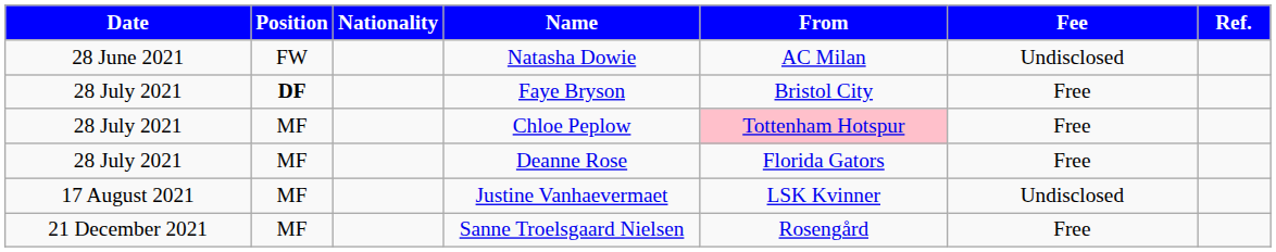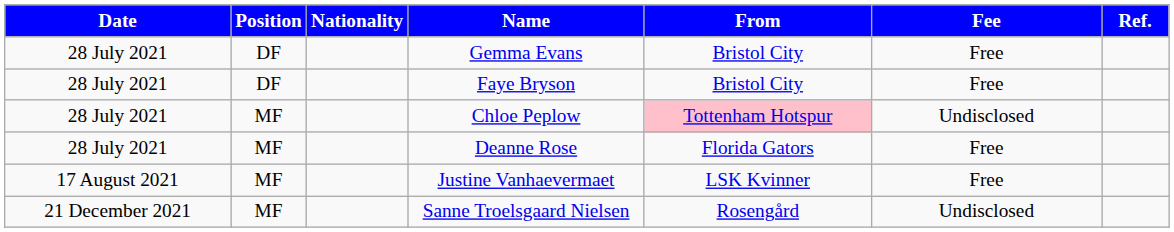 <table class="wikitable" style="text-align:center; font-size:90%; ">
 <tr>
 <th style="background:#00f; color:white; width:200px;">Date</th>
 <th style="background:#00f; color:white; width:50px;">Position</th>
 <th style="background:#00f; color:white; width:50px;">Nationality</th>
 <th style="background:#00f; color:white; width:200px;">Name</th>
 <th style="background:#00f; color:white; width:200px;">From</th>
 <th style="background:#00f; color:white; width:200px;">Fee</th>
 <th style="background:#00f; color:white; width:50px;">Ref.</th>
 </tr>
 <tr>
-<td>28 June 2021</td>
-<td>FW</td>
+<td>28 July 2021</td>
+<td>DF</td>
 <td></td>
-<td><a href='#'>Natasha Dowie</a></td>
-<td><a href='#'>AC Milan</a></td>
-<td>Undisclosed</td>
+<td><a href='#'>Gemma Evans</a></td>
+<td><a href='#'>Bristol City</a></td>
+<td>Free</td>
 <td></td>
 </tr>
 <tr>
 <td>28 July 2021</td>
-<td><strong>DF</strong></td>
+<td>DF</td>
 <td></td>
 <td><a href='#'>Faye Bryson</a></td>
 <td><a href='#'>Bristol City</a></td>
 <td>Free</td>
 <td></td>
 </tr>
 <tr>
 <td>28 July 2021</td>
 <td>MF</td>
 <td></td>
 <td><a href='#'>Chloe Peplow</a></td>
 <td style="background: pink;"><a href='#'>Tottenham Hotspur</a></td>
-<td>Free</td>
+<td>Undisclosed</td>
 <td></td>
 </tr>
 <tr>
 <td>28 July 2021</td>
 <td>MF</td>
 <td></td>
 <td><a href='#'>Deanne Rose</a></td>
 <td><a href='#'>Florida Gators</a></td>
 <td>Free</td>
 <td></td>
 </tr>
 <tr>
 <td>17 August 2021</td>
 <td>MF</td>
 <td></td>
 <td><a href='#'>Justine Vanhaevermaet</a></td>
 <td><a href='#'>LSK Kvinner</a></td>
-<td>Undisclosed</td>
+<td>Free</td>
 <td></td>
 </tr>
 <tr>
 <td>21 December 2021</td>
 <td>MF</td>
 <td></td>
 <td><a href='#'>Sanne Troelsgaard Nielsen</a></td>
 <td><a href='#'>Rosengård</a></td>
-<td>Free</td>
+<td>Undisclosed</td>
 <td></td>
 </tr>
 </table>
